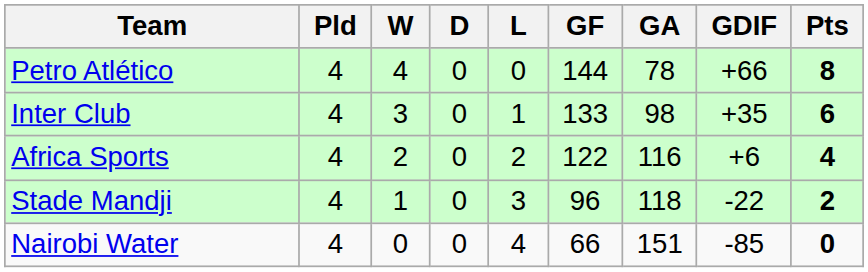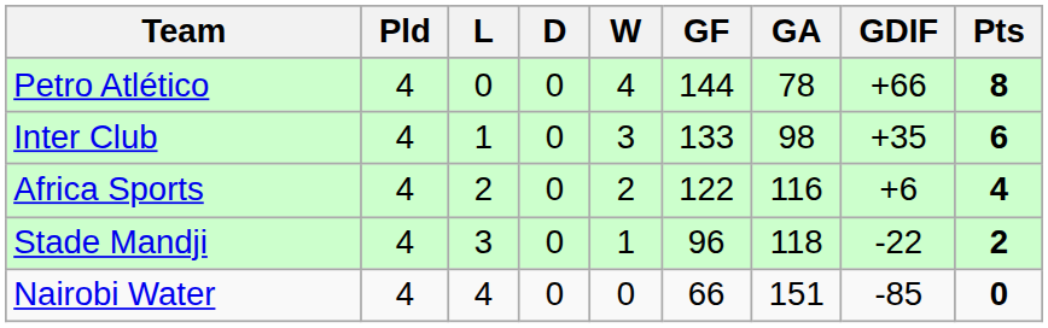 <table class=wikitable style="text-align:center" width=500>
 <tr>
 <th width=25%>Team</th>
 <th width=5%>Pld</th>
+<th width=5%>L</th>
+<th width=5%>D</th>
 <th width=5%>W</th>
-<th width=5%>D</th>
-<th width=5%>L</th>
 <th width=5%>GF</th>
 <th width=5%>GA</th>
 <th width=5%>GDIF</th>
 <th width=5%>Pts</th>
 </tr>
 <tr bgcolor=#ccffcc>
 <td align="left"> <a href='#'>Petro Atlético</a></td>
 <td>4</td>
-<td>4</td>
 <td>0</td>
 <td>0</td>
+<td>4</td>
 <td>144</td>
 <td>78</td>
 <td>+66</td>
 <td><strong>8</strong></td>
 </tr>
 <tr bgcolor=#ccffcc>
 <td align="left"> <a href='#'>Inter Club</a></td>
 <td>4</td>
+<td>1</td>
+<td>0</td>
 <td>3</td>
-<td>0</td>
-<td>1</td>
 <td>133</td>
 <td>98</td>
 <td>+35</td>
 <td><strong>6</strong></td>
 </tr>
 <tr bgcolor=#ccffcc>
 <td align="left"> <a href='#'>Africa Sports</a></td>
 <td>4</td>
 <td>2</td>
 <td>0</td>
 <td>2</td>
 <td>122</td>
 <td>116</td>
 <td>+6</td>
 <td><strong>4</strong></td>
 </tr>
 <tr bgcolor=#ccffcc>
 <td align="left"> <a href='#'>Stade Mandji</a></td>
 <td>4</td>
+<td>3</td>
+<td>0</td>
 <td>1</td>
-<td>0</td>
-<td>3</td>
 <td>96</td>
 <td>118</td>
 <td>-22</td>
 <td><strong>2</strong></td>
 </tr>
 <tr>
 <td align="left"> <a href='#'>Nairobi Water</a></td>
 <td>4</td>
+<td>4</td>
 <td>0</td>
 <td>0</td>
-<td>4</td>
 <td>66</td>
 <td>151</td>
 <td>-85</td>
 <td><strong>0</strong></td>
 </tr>
 </table>
